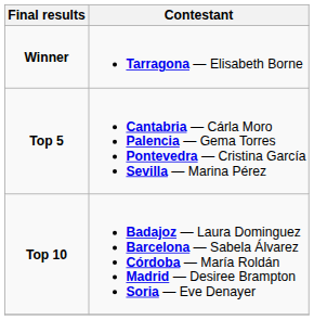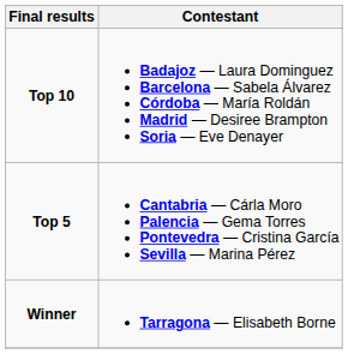 <table class="wikitable sortable" style="font-size: 95%;">
 <tr>
 <th>Final results</th>
 <th>Contestant</th>
 </tr>
 <tr>
-<td style="text-align:center;"><strong>Winner</strong></td>
-<td><br><ul><li> <strong><a href='#'>Tarragona</a></strong> — Elisabeth Borne</li></ul></td>
+<td style="text-align:center;"><strong>Top 10</strong></td>
+<td><br><ul><li> <strong><a href='#'>Badajoz</a></strong> — Laura Dominguez</li><li> <strong><a href='#'>Barcelona</a></strong> — Sabela Álvarez</li><li> <strong><a href='#'>Córdoba</a></strong> — María Roldán</li><li> <strong><a href='#'>Madrid</a></strong> — Desiree Brampton</li><li> <strong><a href='#'>Soria</a></strong> — Eve Denayer</li></ul></td>
 </tr>
 <tr>
 <td style="text-align:center;"><strong>Top 5</strong></td>
 <td><br><ul><li> <strong><a href='#'>Cantabria</a></strong> — Cárla Moro</li><li> <strong><a href='#'>Palencia</a></strong> — Gema Torres</li><li> <strong><a href='#'>Pontevedra</a></strong> — Cristina García</li><li> <strong><a href='#'>Sevilla</a></strong> — Marina Pérez</li></ul></td>
 </tr>
 <tr>
-<td style="text-align:center;"><strong>Top 10</strong></td>
-<td><br><ul><li> <strong><a href='#'>Badajoz</a></strong> — Laura Dominguez</li><li> <strong><a href='#'>Barcelona</a></strong> — Sabela Álvarez</li><li> <strong><a href='#'>Córdoba</a></strong> — María Roldán</li><li> <strong><a href='#'>Madrid</a></strong> — Desiree Brampton</li><li> <strong><a href='#'>Soria</a></strong> — Eve Denayer</li></ul></td>
+<td style="text-align:center;"><strong>Winner</strong></td>
+<td><br><ul><li> <strong><a href='#'>Tarragona</a></strong> — Elisabeth Borne</li></ul></td>
 </tr>
 <tr>
 </tr>
 </table>
